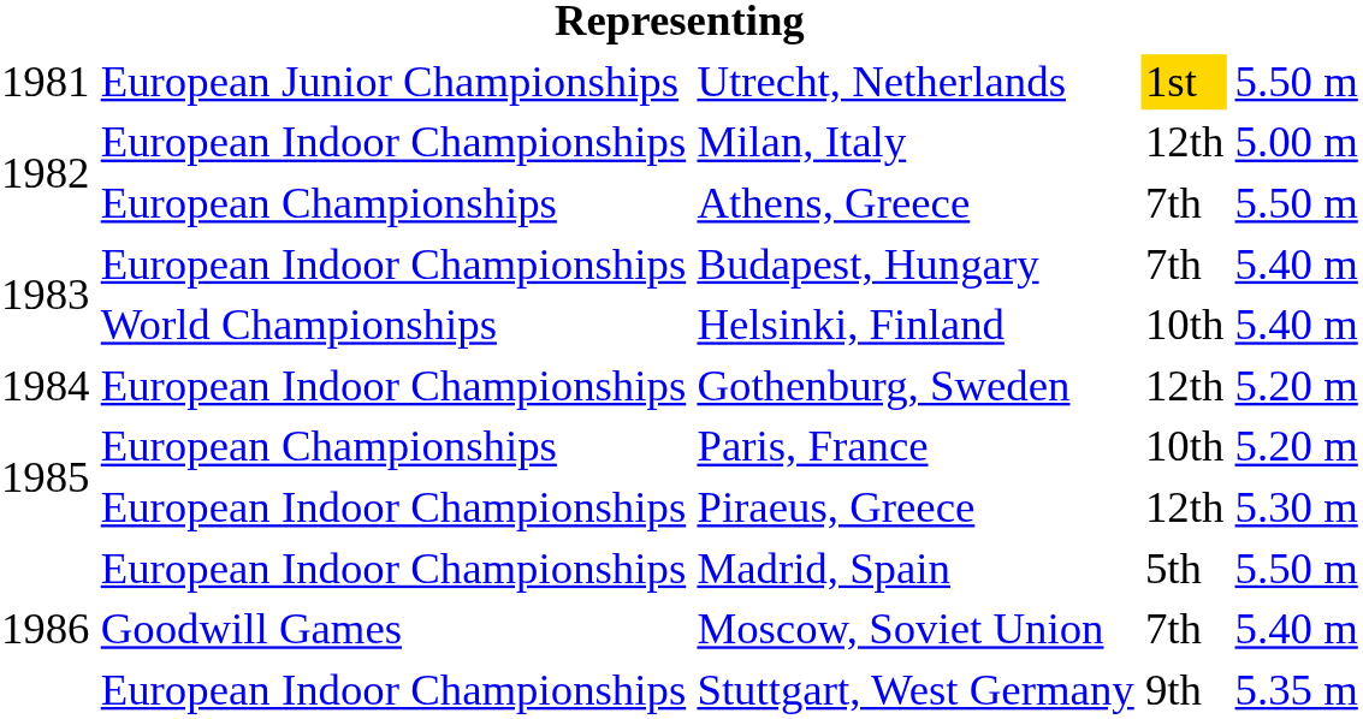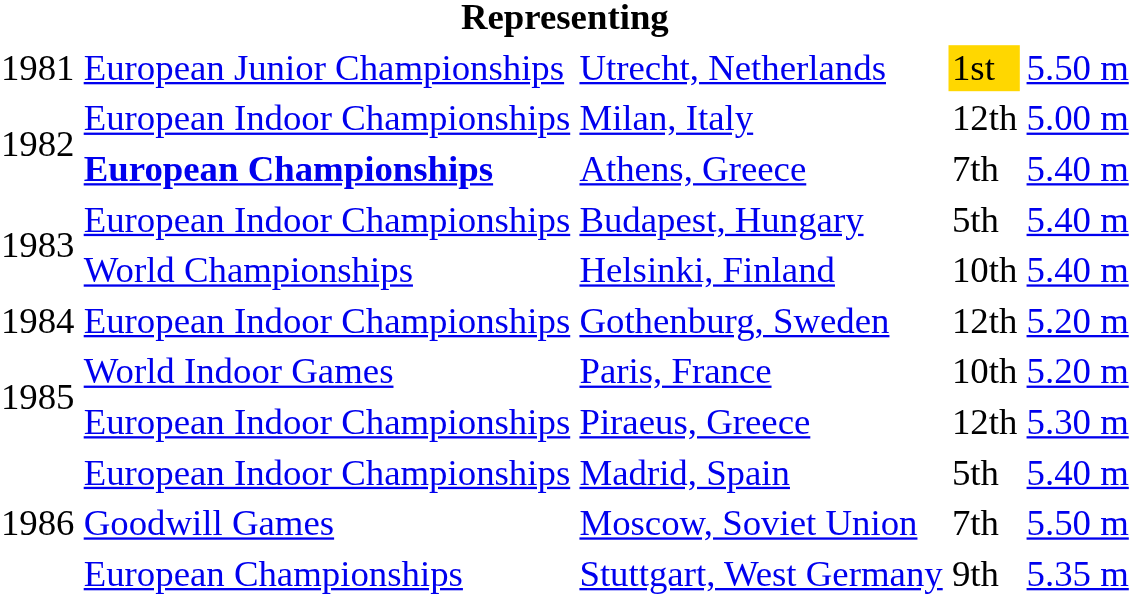 <table>
 <tr>
 <th colspan="5">Representing </th>
 </tr>
 <tr>
 <td>1981</td>
 <td><a href='#'>European Junior Championships</a></td>
 <td><a href='#'>Utrecht, Netherlands</a></td>
 <td bgcolor=gold>1st</td>
 <td><a href='#'>5.50 m</a></td>
 </tr>
 <tr>
 <td rowspan=2>1982</td>
 <td><a href='#'>European Indoor Championships</a></td>
 <td><a href='#'>Milan, Italy</a></td>
 <td>12th</td>
 <td><a href='#'>5.00 m</a></td>
 </tr>
 <tr>
-<td><a href='#'>European Championships</a></td>
+<td><strong><a href='#'>European Championships</a></strong></td>
 <td><a href='#'>Athens, Greece</a></td>
 <td>7th</td>
-<td><a href='#'>5.50 m</a></td>
+<td><a href='#'>5.40 m</a></td>
 </tr>
 <tr>
 <td rowspan=2>1983</td>
 <td><a href='#'>European Indoor Championships</a></td>
 <td><a href='#'>Budapest, Hungary</a></td>
-<td>7th</td>
+<td>5th</td>
 <td><a href='#'>5.40 m</a></td>
 </tr>
 <tr>
 <td><a href='#'>World Championships</a></td>
 <td><a href='#'>Helsinki, Finland</a></td>
 <td>10th</td>
 <td><a href='#'>5.40 m</a></td>
 </tr>
 <tr>
 <td>1984</td>
 <td><a href='#'>European Indoor Championships</a></td>
 <td><a href='#'>Gothenburg, Sweden</a></td>
 <td>12th</td>
 <td><a href='#'>5.20 m</a></td>
 </tr>
 <tr>
 <td rowspan=2>1985</td>
-<td><a href='#'>European Championships</a></td>
+<td><a href='#'>World Indoor Games</a></td>
 <td><a href='#'>Paris, France</a></td>
 <td>10th</td>
 <td><a href='#'>5.20 m</a></td>
 </tr>
 <tr>
 <td><a href='#'>European Indoor Championships</a></td>
 <td><a href='#'>Piraeus, Greece</a></td>
 <td>12th</td>
 <td><a href='#'>5.30 m</a></td>
 </tr>
 <tr>
 <td rowspan=3>1986</td>
 <td><a href='#'>European Indoor Championships</a></td>
 <td><a href='#'>Madrid, Spain</a></td>
 <td>5th</td>
-<td><a href='#'>5.50 m</a></td>
+<td><a href='#'>5.40 m</a></td>
 </tr>
 <tr>
 <td><a href='#'>Goodwill Games</a></td>
 <td><a href='#'>Moscow, Soviet Union</a></td>
 <td>7th</td>
-<td><a href='#'>5.40 m</a></td>
+<td><a href='#'>5.50 m</a></td>
 </tr>
 <tr>
-<td><a href='#'>European Indoor Championships</a></td>
+<td><a href='#'>European Championships</a></td>
 <td><a href='#'>Stuttgart, West Germany</a></td>
 <td>9th</td>
 <td><a href='#'>5.35 m</a></td>
 </tr>
 </table>
